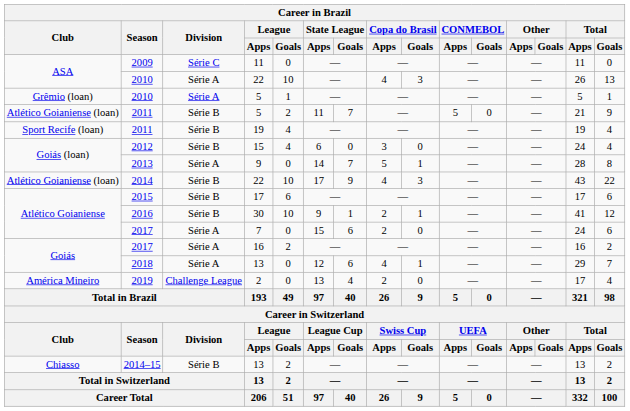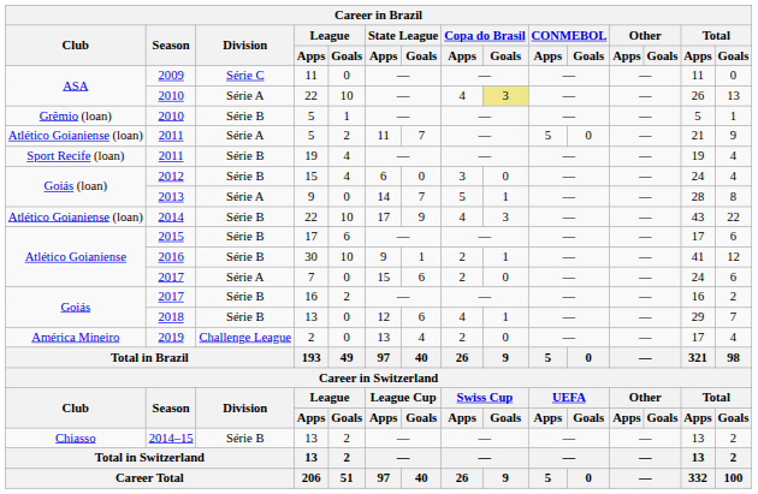 <table class="wikitable" style="text-align: center;">
 <tr>
 <th colspan="15">Career in Brazil</th>
 </tr>
 <tr>
 <th rowspan="2">Club</th>
 <th rowspan="2">Season</th>
 <th rowspan="2">Division</th>
 <th colspan="2">League</th>
 <th colspan="2">State League</th>
 <th colspan="2"><a href='#'>Copa do Brasil</a></th>
 <th colspan="2"><a href='#'>CONMEBOL</a></th>
 <th colspan="2">Other</th>
 <th colspan="2">Total</th>
 </tr>
 <tr>
 <th>Apps</th>
 <th>Goals</th>
 <th>Apps</th>
 <th>Goals</th>
 <th>Apps</th>
 <th>Goals</th>
 <th>Apps</th>
 <th>Goals</th>
 <th>Apps</th>
 <th>Goals</th>
 <th>Apps</th>
 <th>Goals</th>
 </tr>
 <tr>
 <td rowspan=2><a href='#'>ASA</a></td>
 <td><a href='#'>2009</a></td>
 <td><a href='#'>Série C</a></td>
 <td>11</td>
 <td>0</td>
 <td colspan=2>—</td>
 <td colspan=2>—</td>
 <td colspan=2>—</td>
 <td colspan=2>—</td>
 <td>11</td>
 <td>0</td>
 </tr>
 <tr>
 <td><a href='#'>2010</a></td>
 <td>Série A</td>
 <td>22</td>
 <td>10</td>
 <td colspan=2>—</td>
 <td>4</td>
-<td>3</td>
+<td style="background: khaki;">3</td>
 <td colspan=2>—</td>
 <td colspan=2>—</td>
 <td>26</td>
 <td>13</td>
 </tr>
 <tr>
 <td><a href='#'>Grêmio</a> (loan)</td>
 <td><a href='#'>2010</a></td>
-<td><a href='#'>Série A</a></td>
+<td>Série B</td>
 <td>5</td>
 <td>1</td>
 <td colspan=2>—</td>
 <td colspan=2>—</td>
 <td colspan=2>—</td>
 <td colspan=2>—</td>
 <td>5</td>
 <td>1</td>
 </tr>
 <tr>
 <td><a href='#'>Atlético Goianiense</a> (loan)</td>
 <td><a href='#'>2011</a></td>
-<td>Série B</td>
+<td>Série A</td>
 <td>5</td>
 <td>2</td>
 <td>11</td>
 <td>7</td>
 <td colspan=2>—</td>
 <td>5</td>
 <td>0</td>
 <td colspan=2>—</td>
 <td>21</td>
 <td>9</td>
 </tr>
 <tr>
 <td><a href='#'>Sport Recife</a> (loan)</td>
 <td><a href='#'>2011</a></td>
 <td>Série B</td>
 <td>19</td>
 <td>4</td>
 <td colspan=2>—</td>
 <td colspan=2>—</td>
 <td colspan=2>—</td>
 <td colspan=2>—</td>
 <td>19</td>
 <td>4</td>
 </tr>
 <tr>
 <td rowspan=2><a href='#'>Goiás</a> (loan)</td>
 <td><a href='#'>2012</a></td>
 <td>Série B</td>
 <td>15</td>
 <td>4</td>
 <td>6</td>
 <td>0</td>
 <td>3</td>
 <td>0</td>
 <td colspan=2>—</td>
 <td colspan=2>—</td>
 <td>24</td>
 <td>4</td>
 </tr>
 <tr>
 <td><a href='#'>2013</a></td>
 <td>Série A</td>
 <td>9</td>
 <td>0</td>
 <td>14</td>
 <td>7</td>
 <td>5</td>
 <td>1</td>
 <td colspan=2>—</td>
 <td colspan=2>—</td>
 <td>28</td>
 <td>8</td>
 </tr>
 <tr>
 <td><a href='#'>Atlético Goianiense</a> (loan)</td>
 <td><a href='#'>2014</a></td>
 <td>Série B</td>
 <td>22</td>
 <td>10</td>
 <td>17</td>
 <td>9</td>
 <td>4</td>
 <td>3</td>
 <td colspan=2>—</td>
 <td colspan=2>—</td>
 <td>43</td>
 <td>22</td>
 </tr>
 <tr>
 <td rowspan=3><a href='#'>Atlético Goianiense</a></td>
 <td><a href='#'>2015</a></td>
 <td>Série B</td>
 <td>17</td>
 <td>6</td>
 <td colspan=2>—</td>
 <td colspan=2>—</td>
 <td colspan=2>—</td>
 <td colspan=2>—</td>
 <td>17</td>
 <td>6</td>
 </tr>
 <tr>
 <td><a href='#'>2016</a></td>
 <td>Série B</td>
 <td>30</td>
 <td>10</td>
 <td>9</td>
 <td>1</td>
 <td>2</td>
 <td>1</td>
 <td colspan=2>—</td>
 <td colspan=2>—</td>
 <td>41</td>
 <td>12</td>
 </tr>
 <tr>
 <td><a href='#'>2017</a></td>
 <td>Série A</td>
 <td>7</td>
 <td>0</td>
 <td>15</td>
 <td>6</td>
 <td>2</td>
 <td>0</td>
 <td colspan=2>—</td>
 <td colspan=2>—</td>
 <td>24</td>
 <td>6</td>
 </tr>
 <tr>
 <td rowspan=2><a href='#'>Goiás</a></td>
 <td><a href='#'>2017</a></td>
-<td>Série A</td>
+<td>Série B</td>
 <td>16</td>
 <td>2</td>
 <td colspan=2>—</td>
 <td colspan=2>—</td>
 <td colspan=2>—</td>
 <td colspan=2>—</td>
 <td>16</td>
 <td>2</td>
 </tr>
 <tr>
 <td><a href='#'>2018</a></td>
-<td>Série A</td>
+<td>Série B</td>
 <td>13</td>
 <td>0</td>
 <td>12</td>
 <td>6</td>
 <td>4</td>
 <td>1</td>
 <td colspan=2>—</td>
 <td colspan=2>—</td>
 <td>29</td>
 <td>7</td>
 </tr>
 <tr>
 <td><a href='#'>América Mineiro</a></td>
 <td><a href='#'>2019</a></td>
 <td><a href='#'>Challenge League</a></td>
 <td>2</td>
 <td>0</td>
 <td>13</td>
 <td>4</td>
 <td>2</td>
 <td>0</td>
 <td colspan=2>—</td>
 <td colspan=2>—</td>
 <td>17</td>
 <td>4</td>
 </tr>
 <tr>
 <th colspan="3"><strong>Total in Brazil</strong></th>
 <th>193</th>
 <th>49</th>
 <th>97</th>
 <th>40</th>
 <th>26</th>
 <th>9</th>
 <th>5</th>
 <th>0</th>
 <th colspan=2>—</th>
 <th>321</th>
 <th>98</th>
 </tr>
 <tr>
 <th colspan="15">Career in Switzerland</th>
 </tr>
 <tr>
 <th rowspan="2">Club</th>
 <th rowspan="2">Season</th>
 <th rowspan="2">Division</th>
 <th colspan="2">League</th>
 <th colspan="2">League Cup</th>
 <th colspan="2"><a href='#'>Swiss Cup</a></th>
 <th colspan="2"><a href='#'>UEFA</a></th>
 <th colspan="2">Other</th>
 <th colspan="2">Total</th>
 </tr>
 <tr>
 <th>Apps</th>
 <th>Goals</th>
 <th>Apps</th>
 <th>Goals</th>
 <th>Apps</th>
 <th>Goals</th>
 <th>Apps</th>
 <th>Goals</th>
 <th>Apps</th>
 <th>Goals</th>
 <th>Apps</th>
 <th>Goals</th>
 </tr>
 <tr>
 <td><a href='#'>Chiasso</a></td>
 <td><a href='#'>2014–15</a></td>
 <td>Série B</td>
 <td>13</td>
 <td>2</td>
 <td colspan=2>—</td>
 <td colspan=2>—</td>
 <td colspan=2>—</td>
 <td colspan=2>—</td>
 <td>13</td>
 <td>2</td>
 </tr>
 <tr>
 <th colspan="3"><strong>Total in Switzerland</strong></th>
 <th>13</th>
 <th>2</th>
 <th colspan=2>—</th>
 <th colspan=2>—</th>
 <th colspan=2>—</th>
 <th colspan=2>—</th>
 <th>13</th>
 <th>2</th>
 </tr>
 <tr>
 <th colspan=3><strong>Career Total</strong></th>
 <th>206</th>
 <th>51</th>
 <th>97</th>
 <th>40</th>
 <th>26</th>
 <th>9</th>
 <th>5</th>
 <th>0</th>
 <th colspan=2>—</th>
 <th>332</th>
 <th>100</th>
 </tr>
 </table>
